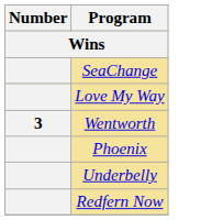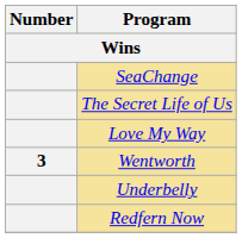 <table class="wikitable" rowspan="2" border="2" cellpadding="4" style="text-align: center; background: #f6e39c">
 <tr>
 <th scope="col" style="width:55px;">Number</th>
 <th scope="col" style="text-align:center;">Program</th>
 </tr>
 <tr>
 <th colspan="2">Wins</th>
 </tr>
 <tr>
 <th scope="row"></th>
 <td><em><a href='#'>SeaChange</a></em></td>
 </tr>
 <tr>
 <th scope="row"></th>
+<td><em><a href='#'>The Secret Life of Us</a></em></td>
+</tr>
+<tr>
+<th scope="row"></th>
 <td><em><a href='#'>Love My Way</a></em></td>
 </tr>
 <tr>
 <th>3</th>
 <td><em><a href='#'>Wentworth</a></em></td>
-</tr>
-<tr>
-<th scope="row"></th>
-<td><em><a href='#'>Phoenix</a></em></td>
 </tr>
 <tr>
 <th scope="row"></th>
 <td><em><a href='#'>Underbelly</a></em></td>
 </tr>
 <tr>
 <th scope="row"></th>
 <td><em><a href='#'>Redfern Now</a></em></td>
 </tr>
 <tr>
 </tr>
 </table>
